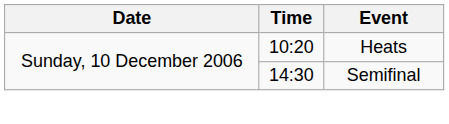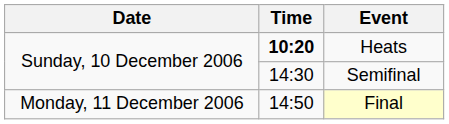 <table class = "wikitable" style="text-align:center;">
 <tr>
 <th width=220>Date</th>
 <th width=50>Time</th>
 <th width=100>Event</th>
 </tr>
 <tr>
 <td rowspan=2>Sunday, 10 December 2006</td>
-<td>10:20</td>
+<td><strong>10:20</strong></td>
 <td>Heats</td>
 </tr>
 <tr>
 <td>14:30</td>
 <td>Semifinal</td>
 </tr>
+<tr>
+<td>Monday, 11 December 2006</td>
+<td>14:50</td>
+<td bgcolor=ffffcc>Final</td>
+</tr>
 </table>
